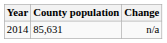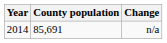 <table class="wikitable">
 <tr>
 <th>Year</th>
 <th>County population</th>
 <th>Change</th>
 </tr>
 <tr>
 <td>2014</td>
-<td>85,631</td>
+<td>85,691</td>
 <td align="right">n/a</td>
 </tr>
 </table>
